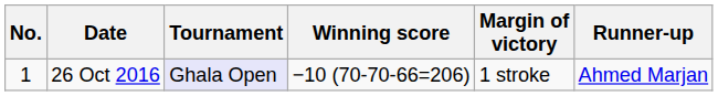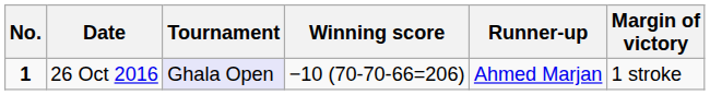 <table class="wikitable" style="font-size:95%;">
 <tr>
 <th>No.</th>
 <th>Date</th>
 <th>Tournament</th>
 <th>Winning score</th>
+<th>Runner-up</th>
 <th>Margin of<br>victory</th>
-<th>Runner-up</th>
 </tr>
 <tr>
-<td align=center>1</td>
+<td align=center><strong>1</strong></td>
 <td align=right>26 Oct <a href='#'>2016</a></td>
 <td style="background: lavender;">Ghala Open</td>
 <td>−10 (70-70-66=206)</td>
+<td> <a href='#'>Ahmed Marjan</a></td>
 <td>1 stroke</td>
-<td> <a href='#'>Ahmed Marjan</a></td>
 </tr>
 </table>
